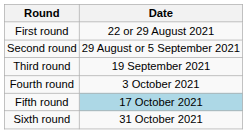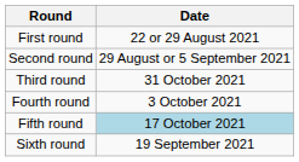 <table class=wikitable style="text-align: center">
 <tr>
 <th>Round</th>
 <th>Date</th>
 </tr>
 <tr>
 <td>First round</td>
 <td>22 or 29 August 2021</td>
 </tr>
 <tr>
 <td>Second round</td>
 <td>29 August or 5 September 2021</td>
 </tr>
 <tr>
 <td>Third round</td>
-<td>19 September 2021</td>
+<td>31 October 2021</td>
 </tr>
 <tr>
 <td>Fourth round</td>
 <td>3 October 2021</td>
 </tr>
 <tr>
 <td>Fifth round</td>
 <td style="background: lightblue;">17 October 2021</td>
 </tr>
 <tr>
 <td>Sixth round</td>
-<td>31 October 2021</td>
+<td>19 September 2021</td>
 </tr>
 </table>
